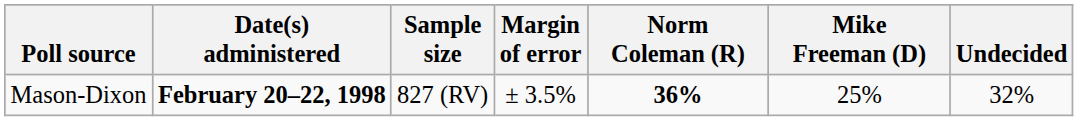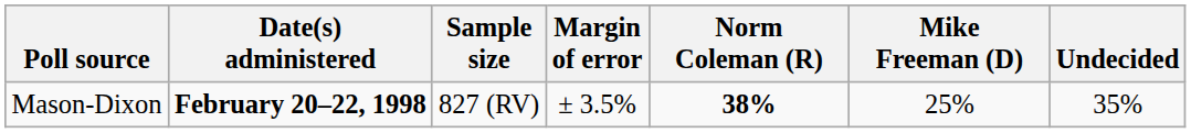 <table class="wikitable" style="font-size:90%;text-align:center;">
 <tr valign=bottom>
 <th>Poll source</th>
 <th>Date(s)<br>administered</th>
 <th>Sample<br>size</th>
 <th>Margin<br>of error</th>
 <th style="width:100px;">Norm<br>Coleman (R)</th>
 <th style="width:100px;">Mike<br>Freeman (D)</th>
 <th>Undecided</th>
 </tr>
 <tr>
 <td style="text-align:left;">Mason-Dixon</td>
 <td><strong>February 20–22, 1998</strong></td>
 <td>827 (RV)</td>
 <td>± 3.5%</td>
-<td><strong>36%</strong></td>
+<td><strong>38%</strong></td>
 <td>25%</td>
-<td>32%</td>
+<td>35%</td>
 </tr>
 </table>
